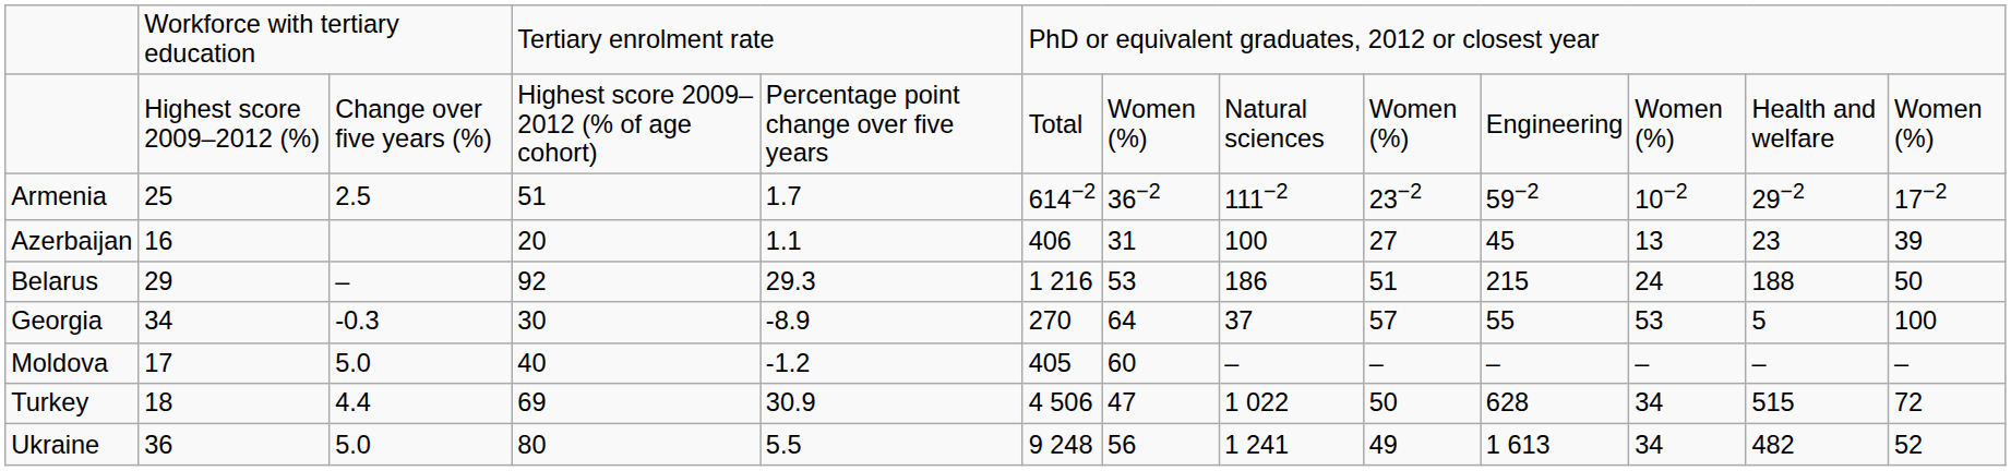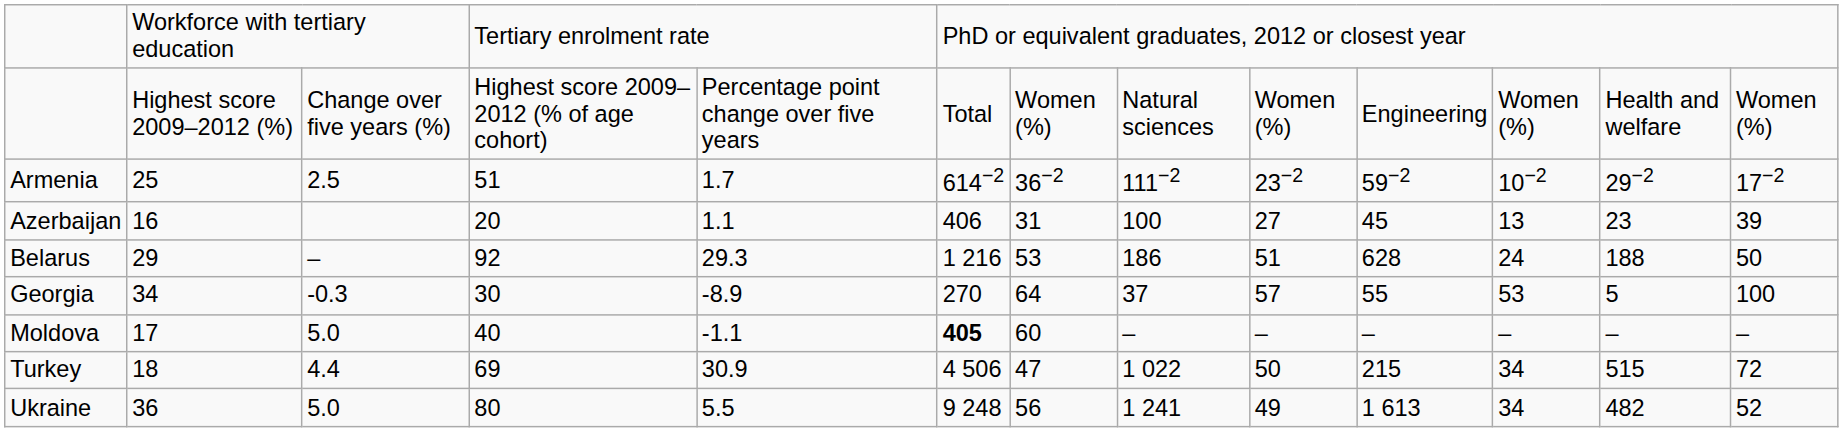 <table class="wikitable">
 <tr>
 <td></td>
 <td colspan="2">Workforce with tertiary education</td>
 <td colspan="2">Tertiary enrolment rate</td>
 <td colspan="8">PhD or equivalent graduates, 2012 or closest year</td>
 </tr>
 <tr>
 <td></td>
 <td>Highest score 2009–2012 (%)</td>
 <td>Change over five years (%)</td>
 <td>Highest score 2009–2012 (% of age cohort)</td>
 <td>Percentage point change over five years</td>
 <td>Total</td>
 <td>Women (%)</td>
 <td>Natural sciences</td>
 <td>Women (%)</td>
 <td>Engineering</td>
 <td>Women (%)</td>
 <td>Health and welfare</td>
 <td>Women (%)</td>
 </tr>
 <tr>
 <td>Armenia</td>
 <td>25</td>
 <td>2.5</td>
 <td>51</td>
 <td>1.7</td>
 <td>614<sup>−2</sup></td>
 <td>36<sup>−2</sup></td>
 <td>111<sup>−2</sup></td>
 <td>23<sup>−2</sup></td>
 <td>59<sup>−2</sup></td>
 <td>10<sup>−2</sup></td>
 <td>29<sup>−2</sup></td>
 <td>17<sup>−2</sup></td>
 </tr>
 <tr>
 <td>Azerbaijan</td>
 <td>16</td>
 <td></td>
 <td>20</td>
 <td>1.1</td>
 <td>406</td>
 <td>31</td>
 <td>100</td>
 <td>27</td>
 <td>45</td>
 <td>13</td>
 <td>23</td>
 <td>39</td>
 </tr>
 <tr>
 <td>Belarus</td>
 <td>29</td>
 <td>–</td>
 <td>92</td>
 <td>29.3</td>
 <td>1 216</td>
 <td>53</td>
 <td>186</td>
 <td>51</td>
-<td>215</td>
+<td>628</td>
 <td>24</td>
 <td>188</td>
 <td>50</td>
 </tr>
 <tr>
 <td>Georgia</td>
 <td>34</td>
 <td>-0.3</td>
 <td>30</td>
 <td>-8.9</td>
 <td>270</td>
 <td>64</td>
 <td>37</td>
 <td>57</td>
 <td>55</td>
 <td>53</td>
 <td>5</td>
 <td>100</td>
 </tr>
 <tr>
 <td>Moldova</td>
 <td>17</td>
 <td>5.0</td>
 <td>40</td>
-<td>-1.2</td>
-<td>405</td>
+<td>-1.1</td>
+<td><strong>405</strong></td>
 <td>60</td>
 <td>–</td>
 <td>–</td>
 <td>–</td>
 <td>–</td>
 <td>–</td>
 <td>–</td>
 </tr>
 <tr>
 <td>Turkey</td>
 <td>18</td>
 <td>4.4</td>
 <td>69</td>
 <td>30.9</td>
 <td>4 506</td>
 <td>47</td>
 <td>1 022</td>
 <td>50</td>
-<td>628</td>
+<td>215</td>
 <td>34</td>
 <td>515</td>
 <td>72</td>
 </tr>
 <tr>
 <td>Ukraine</td>
 <td>36</td>
 <td>5.0</td>
 <td>80</td>
 <td>5.5</td>
 <td>9 248</td>
 <td>56</td>
 <td>1 241</td>
 <td>49</td>
 <td>1 613</td>
 <td>34</td>
 <td>482</td>
 <td>52</td>
 </tr>
 </table>
